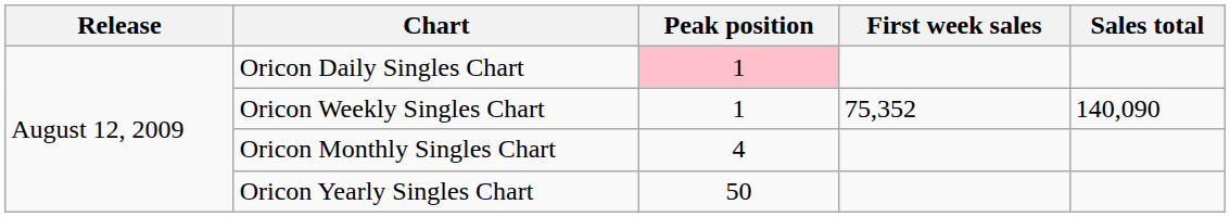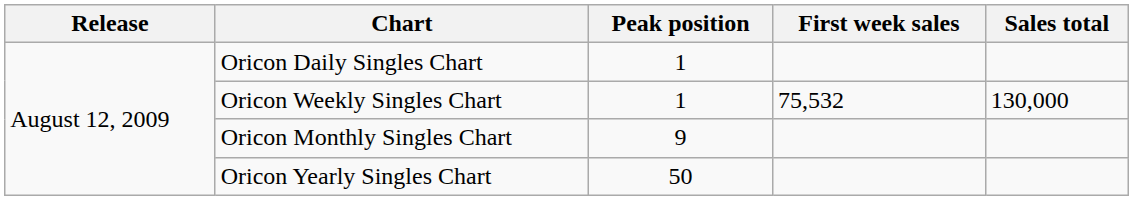 <table class="wikitable" width="750px">
 <tr>
 <th>Release</th>
 <th>Chart</th>
 <th>Peak position</th>
 <th>First week sales</th>
 <th>Sales total</th>
 </tr>
 <tr 1week>
 <td rowspan="4">August 12, 2009</td>
 <td>Oricon Daily Singles Chart</td>
-<td align="center" style="background: pink;">1</td>
+<td align="center">1</td>
 <td></td>
 <td></td>
 </tr>
 <tr>
 <td>Oricon Weekly Singles Chart</td>
 <td align="center">1</td>
-<td>75,352</td>
-<td>140,090</td>
+<td>75,532</td>
+<td>130,000</td>
 </tr>
 <tr>
 <td>Oricon Monthly Singles Chart</td>
-<td align="center">4</td>
+<td align="center">9</td>
 <td></td>
 <td></td>
 </tr>
 <tr>
 <td>Oricon Yearly Singles Chart</td>
 <td align="center">50</td>
 <td></td>
 <td></td>
 </tr>
 </table>
